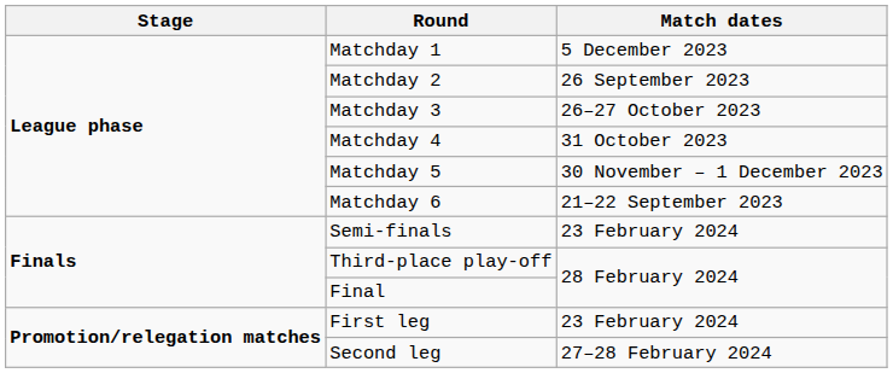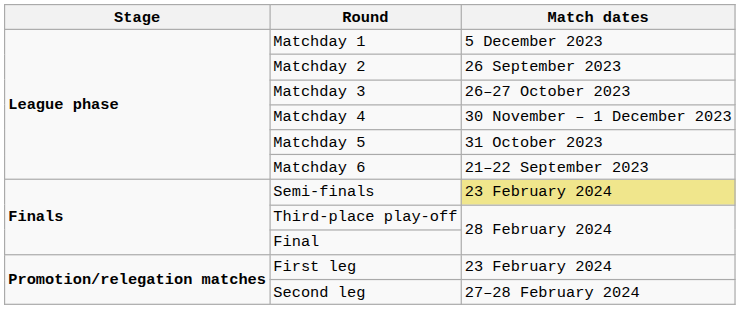 <table class="wikitable">
 <tr>
 <th>Stage</th>
 <th>Round</th>
 <th>Match dates</th>
 </tr>
 <tr>
 <td rowspan="6"><strong>League phase</strong></td>
 <td>Matchday 1</td>
 <td>5 December 2023</td>
 </tr>
 <tr>
 <td>Matchday 2</td>
 <td>26 September 2023</td>
 </tr>
 <tr>
 <td>Matchday 3</td>
 <td>26–27 October 2023</td>
 </tr>
 <tr>
 <td>Matchday 4</td>
-<td>31 October 2023</td>
+<td>30 November – 1 December 2023</td>
 </tr>
 <tr>
 <td>Matchday 5</td>
-<td>30 November – 1 December 2023</td>
+<td>31 October 2023</td>
 </tr>
 <tr>
 <td>Matchday 6</td>
 <td>21–22 September 2023</td>
 </tr>
 <tr>
 <td rowspan="3"><strong>Finals</strong></td>
 <td>Semi-finals</td>
-<td>23 February 2024</td>
+<td style="background: khaki;">23 February 2024</td>
 </tr>
 <tr>
 <td>Third-place play-off</td>
 <td rowspan="2">28 February 2024</td>
 </tr>
 <tr>
 <td>Final</td>
 </tr>
 <tr>
 <td rowspan="2"><strong>Promotion/relegation matches</strong></td>
 <td>First leg</td>
 <td>23 February 2024</td>
 </tr>
 <tr>
 <td>Second leg</td>
 <td>27–28 February 2024</td>
 </tr>
 </table>
